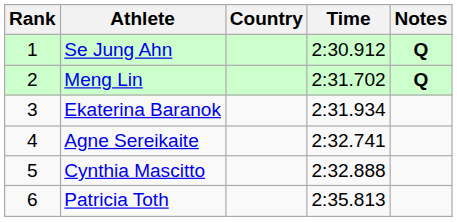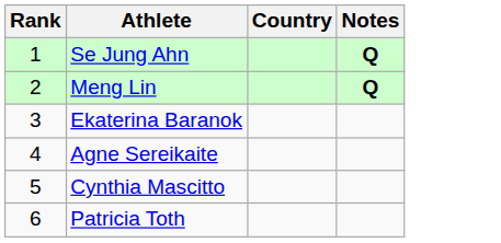 <table class="wikitable sortable" style="text-align:center">
 <tr>
 <th>Rank</th>
 <th>Athlete</th>
 <th>Country</th>
-<th>Time</th>
 <th>Notes</th>
 </tr>
 <tr bgcolor="#ccffcc">
 <td>1</td>
 <td align=left><a href='#'>Se Jung Ahn</a></td>
 <td align=left></td>
-<td>2:30.912</td>
 <td><strong>Q</strong></td>
 </tr>
 <tr bgcolor="#ccffcc">
 <td>2</td>
 <td align=left><a href='#'>Meng Lin</a></td>
 <td align=left></td>
-<td>2:31.702</td>
 <td><strong>Q</strong></td>
 </tr>
 <tr>
 <td>3</td>
 <td align=left><a href='#'>Ekaterina Baranok</a></td>
 <td align=left></td>
-<td>2:31.934</td>
 <td></td>
 </tr>
 <tr>
 <td>4</td>
 <td align=left><a href='#'>Agne Sereikaite</a></td>
 <td align=left></td>
-<td>2:32.741</td>
 <td></td>
 </tr>
 <tr>
 <td>5</td>
 <td align=left><a href='#'>Cynthia Mascitto</a></td>
 <td align=left></td>
-<td>2:32.888</td>
 <td></td>
 </tr>
 <tr>
 <td>6</td>
 <td align=left><a href='#'>Patricia Toth</a></td>
 <td align=left></td>
-<td>2:35.813</td>
 <td></td>
 </tr>
 </table>
